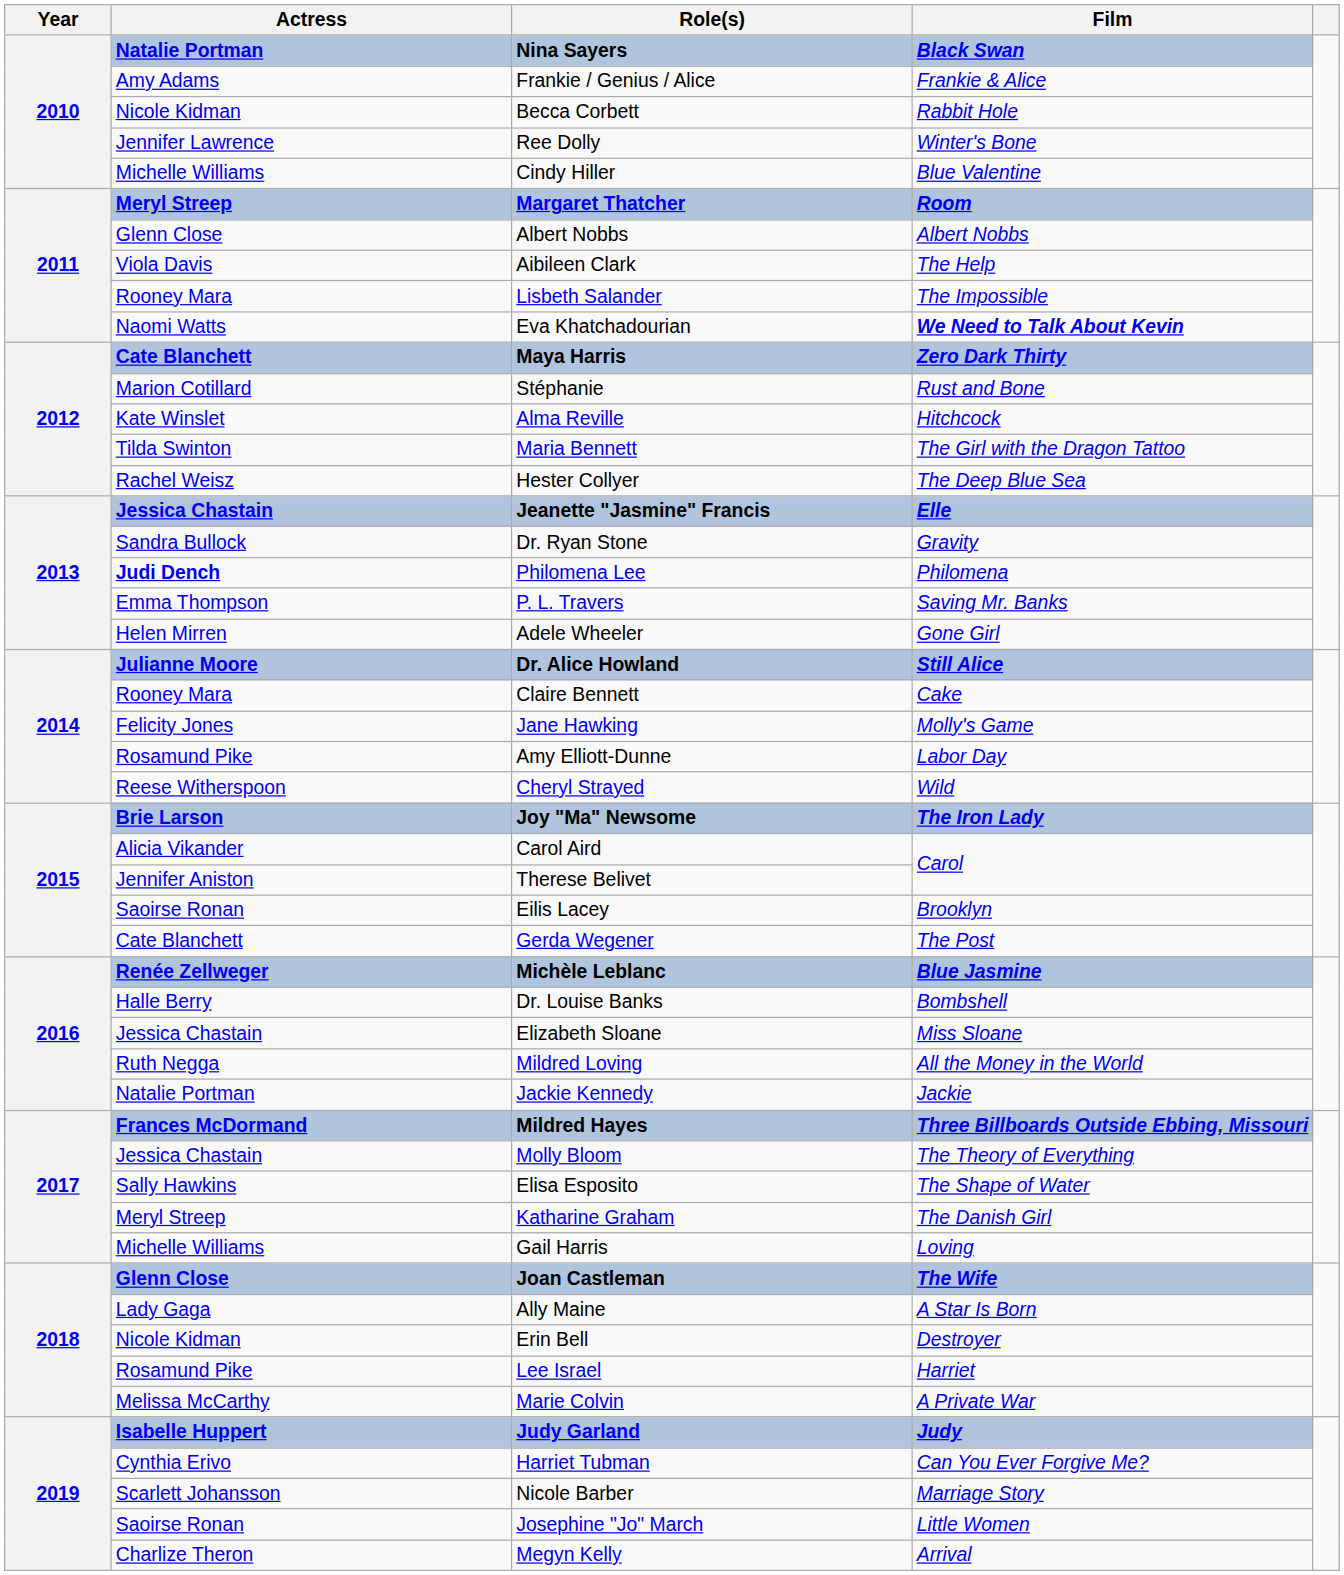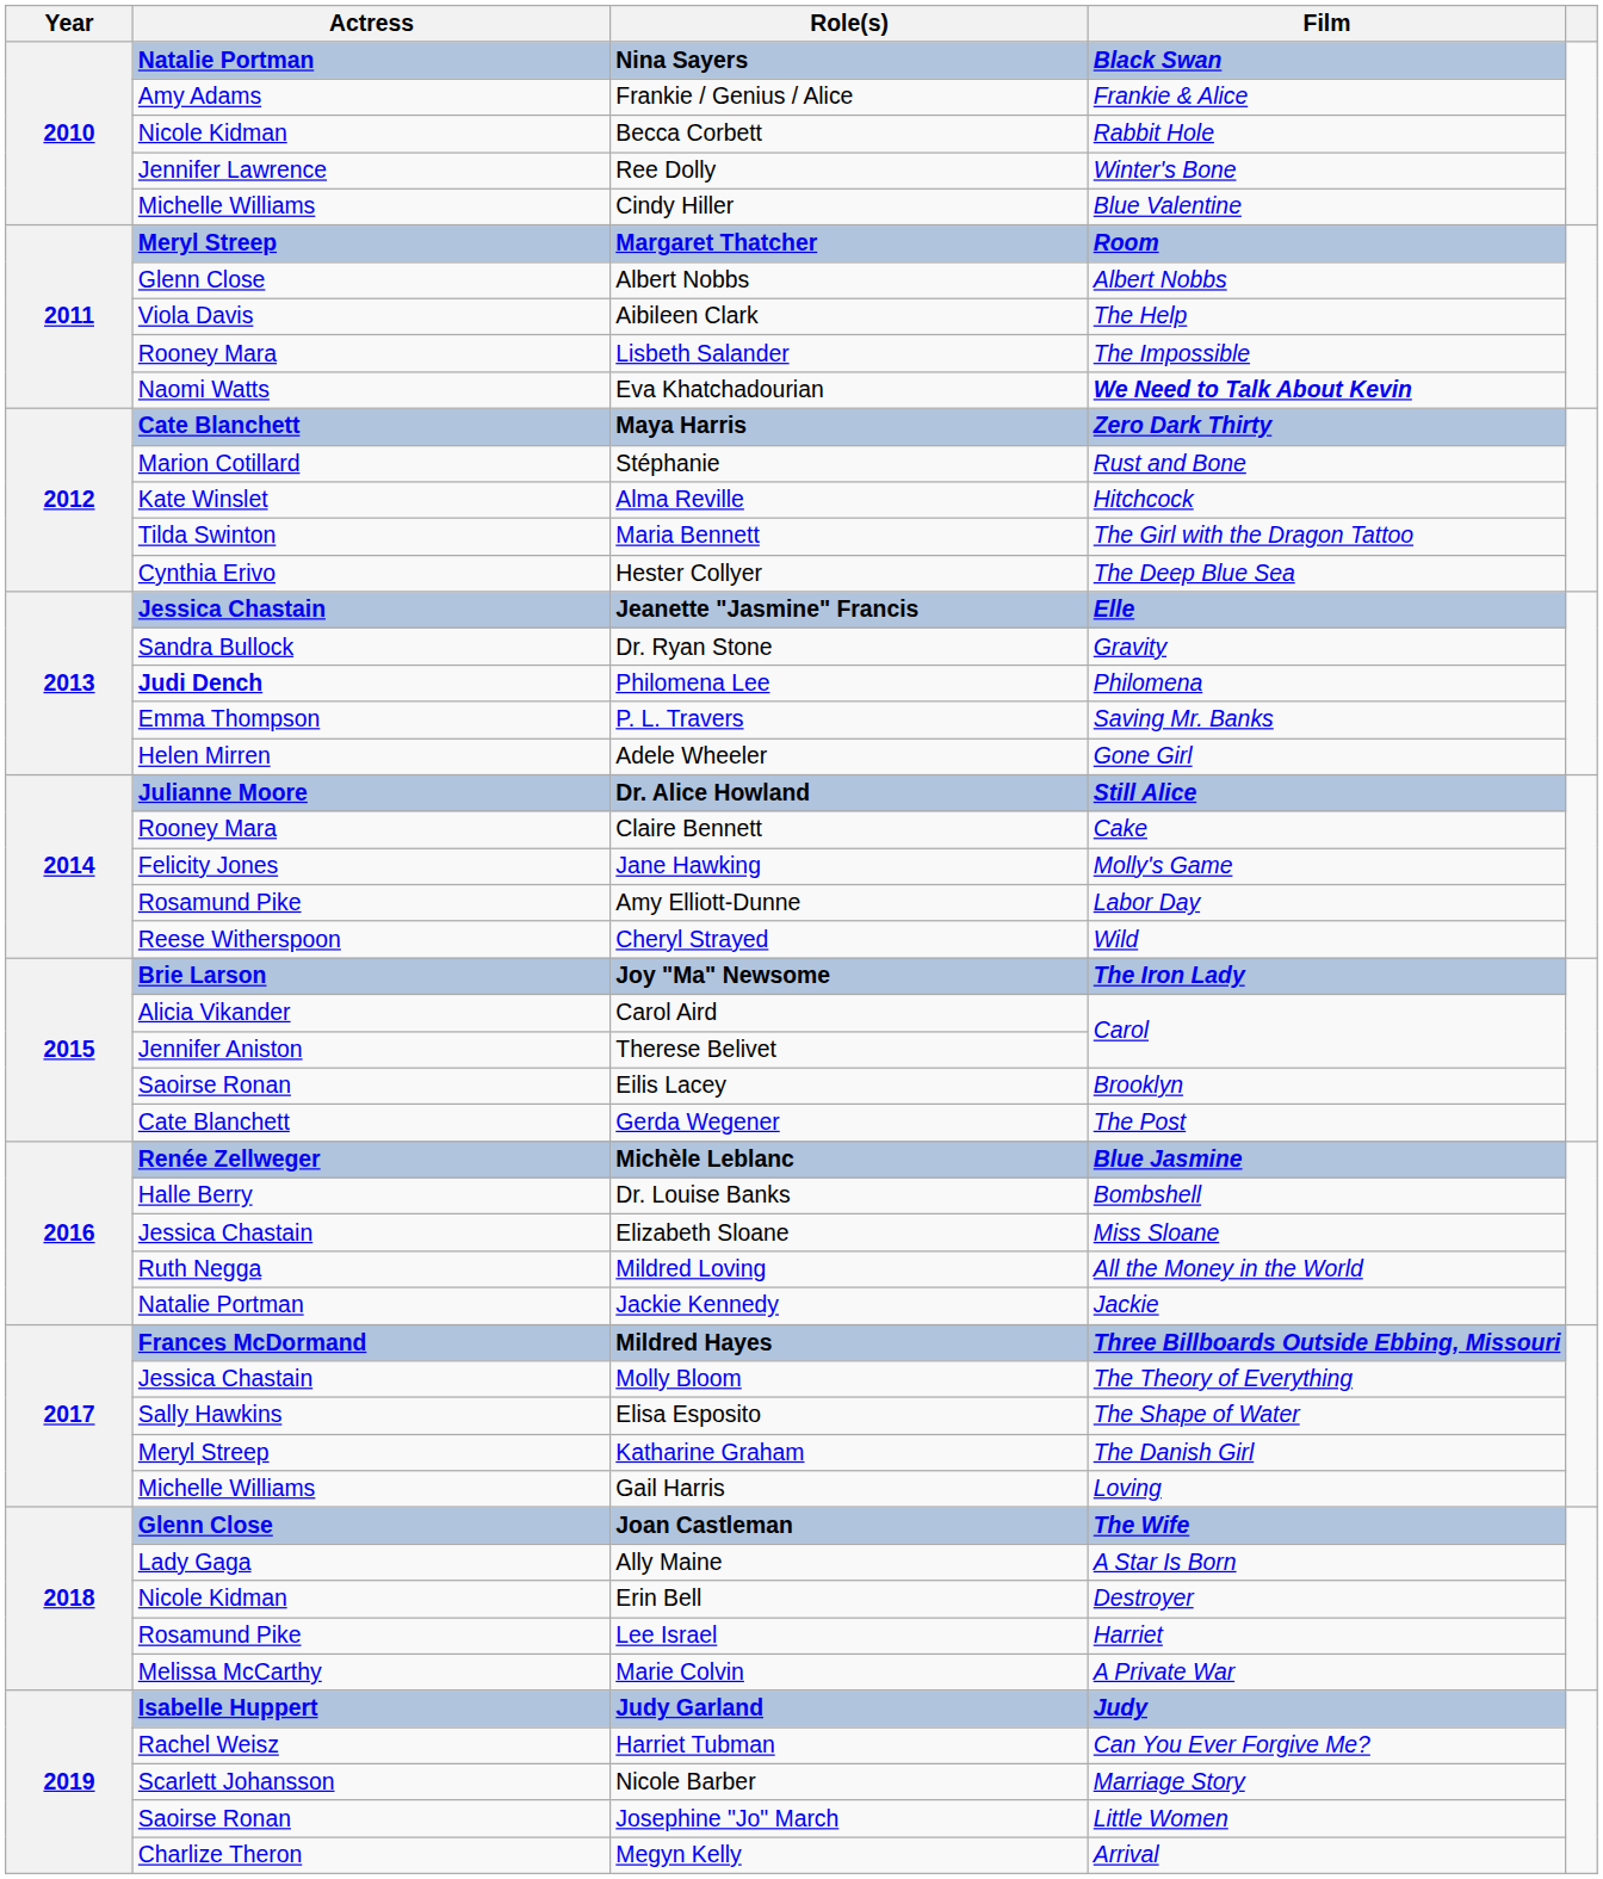 <table class="wikitable sortable">
 <tr>
 <th scope="col" style="width:8%;">Year</th>
 <th scope="col" style="width:30%;">Actress</th>
 <th scope="col" style="width:30%;">Role(s)</th>
 <th scope="col" style="width:30%;">Film</th>
 <th scope="col" style="width:2%;" class="unsortable"></th>
 </tr>
 <tr>
 <th rowspan="5" style="text-align:center;"><a href='#'>2010</a></th>
 <td style="background:#B0C4DE;"><strong><a href='#'>Natalie Portman</a></strong></td>
 <td style="background:#B0C4DE;"><strong>Nina Sayers</strong></td>
 <td style="background:#B0C4DE;"><strong><em><a href='#'>Black Swan</a></em></strong></td>
 <td rowspan=5></td>
 </tr>
 <tr>
 <td><a href='#'>Amy Adams</a></td>
 <td>Frankie / Genius / Alice</td>
 <td><em><a href='#'>Frankie & Alice</a></em></td>
 </tr>
 <tr>
 <td><a href='#'>Nicole Kidman</a></td>
 <td>Becca Corbett</td>
 <td><em><a href='#'>Rabbit Hole</a></em></td>
 </tr>
 <tr>
 <td><a href='#'>Jennifer Lawrence</a></td>
 <td>Ree Dolly</td>
 <td><em><a href='#'>Winter's Bone</a></em></td>
 </tr>
 <tr>
 <td><a href='#'>Michelle Williams</a></td>
 <td>Cindy Hiller</td>
 <td><em><a href='#'>Blue Valentine</a></em></td>
 </tr>
 <tr>
 <th rowspan="5" style="text-align:center;"><a href='#'>2011</a></th>
 <td style="background:#B0C4DE;"><strong><a href='#'>Meryl Streep</a></strong></td>
 <td style="background:#B0C4DE;"><strong><a href='#'>Margaret Thatcher</a></strong></td>
 <td style="background:#B0C4DE;"><strong><em><a href='#'>Room</a></em></strong></td>
 <td rowspan=5></td>
 </tr>
 <tr>
 <td><a href='#'>Glenn Close</a></td>
 <td>Albert Nobbs</td>
 <td><em><a href='#'>Albert Nobbs</a></em></td>
 </tr>
 <tr>
 <td><a href='#'>Viola Davis</a></td>
 <td>Aibileen Clark</td>
 <td><em><a href='#'>The Help</a></em></td>
 </tr>
 <tr>
 <td><a href='#'>Rooney Mara</a></td>
 <td><a href='#'>Lisbeth Salander</a></td>
 <td><em><a href='#'>The Impossible</a></em></td>
 </tr>
 <tr>
 <td><a href='#'>Naomi Watts</a></td>
 <td>Eva Khatchadourian</td>
 <td><strong><em><a href='#'>We Need to Talk About Kevin</a></em></strong></td>
 </tr>
 <tr>
 <th rowspan="5" style="text-align:center;"><a href='#'>2012</a></th>
 <td style="background:#B0C4DE;"><strong><a href='#'>Cate Blanchett</a></strong></td>
 <td style="background:#B0C4DE;"><strong>Maya Harris</strong></td>
 <td style="background:#B0C4DE;"><strong><em><a href='#'>Zero Dark Thirty</a></em></strong></td>
 <td rowspan=5></td>
 </tr>
 <tr>
 <td><a href='#'>Marion Cotillard</a></td>
 <td>Stéphanie</td>
 <td><em><a href='#'>Rust and Bone</a></em></td>
 </tr>
 <tr>
 <td><a href='#'>Kate Winslet</a></td>
 <td><a href='#'>Alma Reville</a></td>
 <td><em><a href='#'>Hitchcock</a></em></td>
 </tr>
 <tr>
 <td><a href='#'>Tilda Swinton</a></td>
 <td><a href='#'>Maria Bennett</a></td>
 <td><em><a href='#'>The Girl with the Dragon Tattoo</a></em></td>
 </tr>
 <tr>
-<td><a href='#'>Rachel Weisz</a></td>
+<td><a href='#'>Cynthia Erivo</a></td>
 <td>Hester Collyer</td>
 <td><em><a href='#'>The Deep Blue Sea</a></em></td>
 </tr>
 <tr>
 <th rowspan="5" style="text-align:center;"><a href='#'>2013</a></th>
 <td style="background:#B0C4DE;"><strong><a href='#'>Jessica Chastain</a></strong></td>
 <td style="background:#B0C4DE;"><strong>Jeanette "Jasmine" Francis</strong></td>
 <td style="background:#B0C4DE;"><strong><em><a href='#'>Elle</a></em></strong></td>
 <td rowspan=5></td>
 </tr>
 <tr>
 <td><a href='#'>Sandra Bullock</a></td>
 <td>Dr. Ryan Stone</td>
 <td><em><a href='#'>Gravity</a></em></td>
 </tr>
 <tr>
 <td><strong><a href='#'>Judi Dench</a></strong></td>
 <td><a href='#'>Philomena Lee</a></td>
 <td><em><a href='#'>Philomena</a></em></td>
 </tr>
 <tr>
 <td><a href='#'>Emma Thompson</a></td>
 <td><a href='#'>P. L. Travers</a></td>
 <td><em><a href='#'>Saving Mr. Banks</a></em></td>
 </tr>
 <tr>
 <td><a href='#'>Helen Mirren</a></td>
 <td>Adele Wheeler</td>
 <td><em><a href='#'>Gone Girl</a></em></td>
 </tr>
 <tr>
 <th rowspan="5" style="text-align:center;"><a href='#'>2014</a></th>
 <td style="background:#B0C4DE;"><strong><a href='#'>Julianne Moore</a></strong></td>
 <td style="background:#B0C4DE;"><strong>Dr. Alice Howland</strong></td>
 <td style="background:#B0C4DE;"><strong><em><a href='#'>Still Alice</a></em></strong></td>
 <td rowspan=5></td>
 </tr>
 <tr>
 <td><a href='#'>Rooney Mara</a></td>
 <td>Claire Bennett</td>
 <td><em><a href='#'>Cake</a></em></td>
 </tr>
 <tr>
 <td><a href='#'>Felicity Jones</a></td>
 <td><a href='#'>Jane Hawking</a></td>
 <td><em><a href='#'>Molly's Game</a></em></td>
 </tr>
 <tr>
 <td><a href='#'>Rosamund Pike</a></td>
 <td>Amy Elliott-Dunne</td>
 <td><em><a href='#'>Labor Day</a></em></td>
 </tr>
 <tr>
 <td><a href='#'>Reese Witherspoon</a></td>
 <td><a href='#'>Cheryl Strayed</a></td>
 <td><em><a href='#'>Wild</a></em></td>
 </tr>
 <tr>
 <th rowspan="5" style="text-align:center;"><a href='#'>2015</a></th>
 <td style="background:#B0C4DE;"><strong><a href='#'>Brie Larson</a></strong></td>
 <td style="background:#B0C4DE;"><strong>Joy "Ma" Newsome</strong></td>
 <td style="background:#B0C4DE;"><strong><em><a href='#'>The Iron Lady</a></em></strong></td>
 <td rowspan=5></td>
 </tr>
 <tr>
 <td><a href='#'>Alicia Vikander</a></td>
 <td>Carol Aird</td>
 <td rowspan="2"><em><a href='#'>Carol</a></em></td>
 </tr>
 <tr>
 <td><a href='#'>Jennifer Aniston</a></td>
 <td>Therese Belivet</td>
 </tr>
 <tr>
 <td><a href='#'>Saoirse Ronan</a></td>
 <td>Eilis Lacey</td>
 <td><em><a href='#'>Brooklyn</a></em></td>
 </tr>
 <tr>
 <td><a href='#'>Cate Blanchett</a></td>
 <td><a href='#'>Gerda Wegener</a></td>
 <td><em><a href='#'>The Post</a></em></td>
 </tr>
 <tr>
 <th rowspan="5" style="text-align:center;"><a href='#'>2016</a></th>
 <td style="background:#B0C4DE;"><strong><a href='#'>Renée Zellweger</a></strong></td>
 <td style="background:#B0C4DE;"><strong>Michèle Leblanc</strong></td>
 <td style="background:#B0C4DE;"><strong><em><a href='#'>Blue Jasmine</a></em></strong></td>
 <td rowspan=5></td>
 </tr>
 <tr>
 <td><a href='#'>Halle Berry</a></td>
 <td>Dr. Louise Banks</td>
 <td><em><a href='#'>Bombshell</a></em></td>
 </tr>
 <tr>
 <td><a href='#'>Jessica Chastain</a></td>
 <td>Elizabeth Sloane</td>
 <td><em><a href='#'>Miss Sloane</a></em></td>
 </tr>
 <tr>
 <td><a href='#'>Ruth Negga</a></td>
 <td><a href='#'>Mildred Loving</a></td>
 <td><em><a href='#'>All the Money in the World</a></em></td>
 </tr>
 <tr>
 <td><a href='#'>Natalie Portman</a></td>
 <td><a href='#'>Jackie Kennedy</a></td>
 <td><em><a href='#'>Jackie</a></em></td>
 </tr>
 <tr>
 <th rowspan="5" style="text-align:center;"><a href='#'>2017</a></th>
 <td style="background:#B0C4DE;"><strong><a href='#'>Frances McDormand</a></strong></td>
 <td style="background:#B0C4DE;"><strong>Mildred Hayes</strong></td>
 <td style="background:#B0C4DE;"><strong><em><a href='#'>Three Billboards Outside Ebbing, Missouri</a></em></strong></td>
 <td rowspan=5></td>
 </tr>
 <tr>
 <td><a href='#'>Jessica Chastain</a></td>
 <td><a href='#'>Molly Bloom</a></td>
 <td><em><a href='#'>The Theory of Everything</a></em></td>
 </tr>
 <tr>
 <td><a href='#'>Sally Hawkins</a></td>
 <td>Elisa Esposito</td>
 <td><em><a href='#'>The Shape of Water</a></em></td>
 </tr>
 <tr>
 <td><a href='#'>Meryl Streep</a></td>
 <td><a href='#'>Katharine Graham</a></td>
 <td><em><a href='#'>The Danish Girl</a></em></td>
 </tr>
 <tr>
 <td><a href='#'>Michelle Williams</a></td>
 <td>Gail Harris</td>
 <td><em><a href='#'>Loving</a></em></td>
 </tr>
 <tr>
 <th rowspan="5" style="text-align:center;"><a href='#'>2018</a></th>
 <td style="background:#B0C4DE;"><strong><a href='#'>Glenn Close</a></strong></td>
 <td style="background:#B0C4DE;"><strong>Joan Castleman</strong></td>
 <td style="background:#B0C4DE;"><strong><em><a href='#'>The Wife</a></em></strong></td>
 <td rowspan=5></td>
 </tr>
 <tr>
 <td><a href='#'>Lady Gaga</a></td>
 <td>Ally Maine</td>
 <td><em><a href='#'>A Star Is Born</a></em></td>
 </tr>
 <tr>
 <td><a href='#'>Nicole Kidman</a></td>
 <td>Erin Bell</td>
 <td><em><a href='#'>Destroyer</a></em></td>
 </tr>
 <tr>
 <td><a href='#'>Rosamund Pike</a></td>
 <td><a href='#'>Lee Israel</a></td>
 <td><em><a href='#'>Harriet</a></em></td>
 </tr>
 <tr>
 <td><a href='#'>Melissa McCarthy</a></td>
 <td><a href='#'>Marie Colvin</a></td>
 <td><em><a href='#'>A Private War</a></em></td>
 </tr>
 <tr>
 <th rowspan="5" style="text-align:center;"><a href='#'>2019</a></th>
 <td style="background:#B0C4DE;"><strong><a href='#'>Isabelle Huppert</a></strong></td>
 <td style="background:#B0C4DE;"><strong><a href='#'>Judy Garland</a></strong></td>
 <td style="background:#B0C4DE;"><strong><em><a href='#'>Judy</a></em></strong></td>
 <td rowspan=5></td>
 </tr>
 <tr>
-<td><a href='#'>Cynthia Erivo</a></td>
+<td><a href='#'>Rachel Weisz</a></td>
 <td><a href='#'>Harriet Tubman</a></td>
 <td><em><a href='#'>Can You Ever Forgive Me?</a></em></td>
 </tr>
 <tr>
 <td><a href='#'>Scarlett Johansson</a></td>
 <td>Nicole Barber</td>
 <td><em><a href='#'>Marriage Story</a></em></td>
 </tr>
 <tr>
 <td><a href='#'>Saoirse Ronan</a></td>
 <td><a href='#'>Josephine "Jo" March</a></td>
 <td><em><a href='#'>Little Women</a></em></td>
 </tr>
 <tr>
 <td><a href='#'>Charlize Theron</a></td>
 <td><a href='#'>Megyn Kelly</a></td>
 <td><em><a href='#'>Arrival</a></em></td>
 </tr>
 </table>
